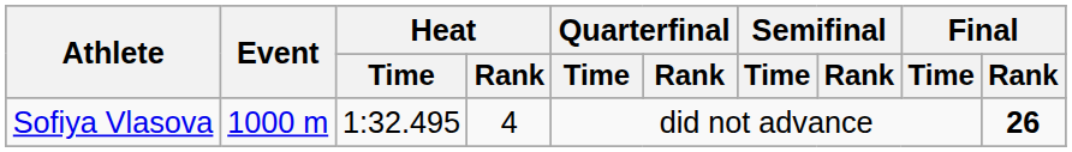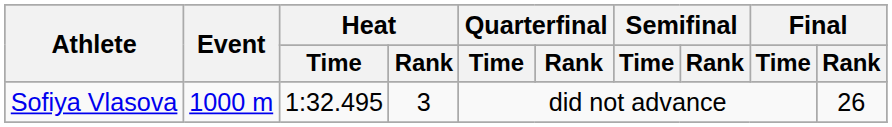 <table class="wikitable" style="font-size:90%">
 <tr>
 <th rowspan=2>Athlete</th>
 <th rowspan=2>Event</th>
 <th colspan=2>Heat</th>
 <th colspan=2>Quarterfinal</th>
 <th colspan=2>Semifinal</th>
 <th colspan=2>Final</th>
 </tr>
 <tr style="font-size:95%">
 <th>Time</th>
 <th>Rank</th>
 <th>Time</th>
 <th>Rank</th>
 <th>Time</th>
 <th>Rank</th>
 <th>Time</th>
 <th>Rank</th>
 </tr>
 <tr align=center>
 <td align=left><a href='#'>Sofiya Vlasova</a></td>
 <td align=left><a href='#'>1000 m</a></td>
 <td>1:32.495</td>
-<td>4</td>
+<td>3</td>
 <td colspan=5>did not advance</td>
-<td><strong>26</strong></td>
+<td>26</td>
 </tr>
 </table>
